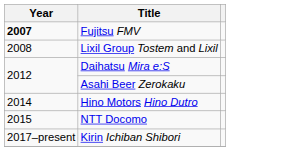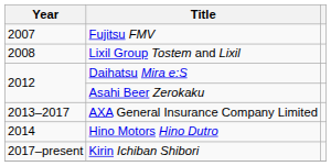 <table class="wikitable sortable">
 <tr>
 <th>Year</th>
 <th>Title</th>
 <th class="unsortable"></th>
 </tr>
 <tr>
-<td><strong>2007</strong></td>
+<td>2007</td>
 <td><a href='#'>Fujitsu</a> <em>FMV</em></td>
 <td></td>
 </tr>
 <tr>
 <td>2008</td>
 <td><a href='#'>Lixil Group</a> <em>Tostem</em> and <em>Lixil</em></td>
 <td></td>
 </tr>
 <tr>
 <td rowspan="2">2012</td>
 <td><a href='#'>Daihatsu</a> <em><a href='#'>Mira e:S</a></em></td>
 <td></td>
 </tr>
 <tr>
 <td><a href='#'>Asahi Beer</a> <em>Zerokaku</em></td>
 <td></td>
 </tr>
 <tr>
-<td>2014</td>
-<td><a href='#'>Hino Motors</a> <em><a href='#'>Hino Dutro</a></em></td>
+<td>2013–2017</td>
+<td><a href='#'>AXA</a> General Insurance Company Limited</td>
 <td></td>
 </tr>
 <tr>
-<td>2015</td>
-<td><a href='#'>NTT Docomo</a></td>
+<td>2014</td>
+<td><a href='#'>Hino Motors</a> <em><a href='#'>Hino Dutro</a></em></td>
 <td></td>
 </tr>
 <tr>
 <td>2017–present</td>
 <td><a href='#'>Kirin</a> <em>Ichiban Shibori</em></td>
 <td></td>
 </tr>
 <tr>
 </tr>
 </table>
